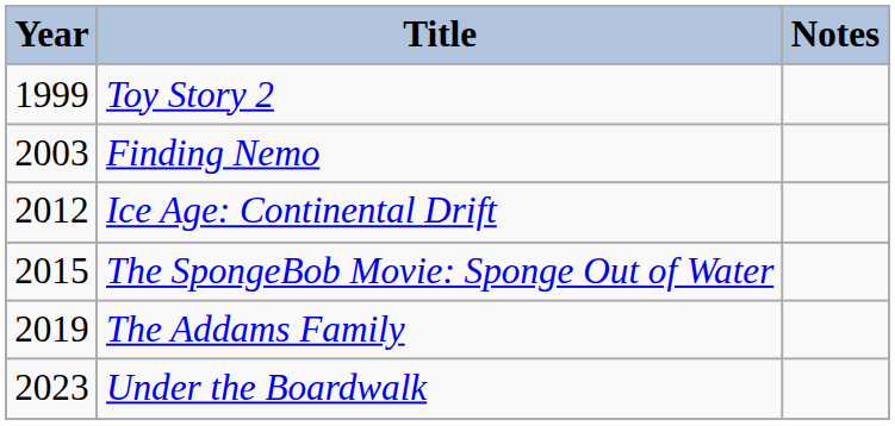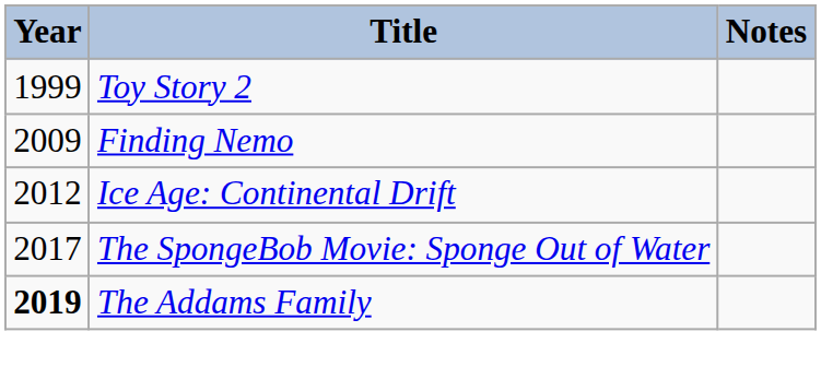 <table class="wikitable sortable plainrowheaders">
 <tr>
 <th style="background:#b0c4de;">Year</th>
 <th style="background:#b0c4de;">Title</th>
 <th class="unsortable" style="background:#b0c4de;">Notes</th>
 </tr>
 <tr>
 <td>1999</td>
 <td><em><a href='#'>Toy Story 2</a></em></td>
 <td></td>
 </tr>
 <tr>
-<td>2003</td>
+<td>2009</td>
 <td><em><a href='#'>Finding Nemo</a></em></td>
 <td></td>
 </tr>
 <tr>
 <td>2012</td>
 <td><em><a href='#'>Ice Age: Continental Drift</a></em></td>
 <td></td>
 </tr>
 <tr>
-<td>2015</td>
+<td>2017</td>
 <td><em><a href='#'>The SpongeBob Movie: Sponge Out of Water</a></em></td>
 <td></td>
 </tr>
 <tr>
-<td>2019</td>
+<td><strong>2019</strong></td>
 <td><a href='#'><em>The Addams Family</em></a></td>
 <td></td>
 </tr>
-<tr>
-<td>2023</td>
-<td><em><a href='#'>Under the Boardwalk</a></em></td>
-<td></td>
-</tr>
 </table>
